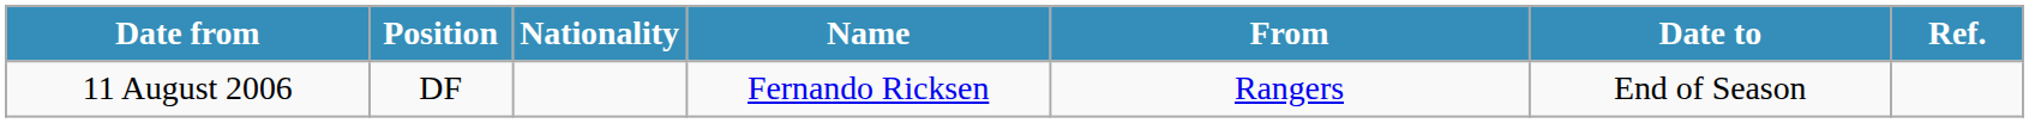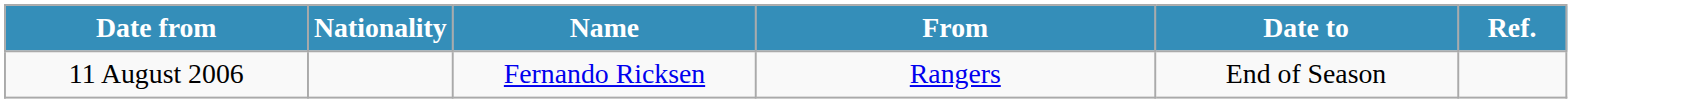 <table class="wikitable" style="text-align:center; font-size:90%; ">
 <tr>
 <th style="background:#348EB9; color:white; width:150px;">Date from</th>
-<th style="background:#348EB9; color:white; width:55px;">Position</th>
 <th style="background:#348EB9; color:white; width:55px;">Nationality</th>
 <th style="background:#348EB9; color:white; width:150px;">Name</th>
 <th style="background:#348EB9; color:white; width:200px;">From</th>
 <th style="background:#348EB9; color:white; width:150px;">Date to</th>
 <th style="background:#348EB9; color:white; width:50px;">Ref.</th>
 </tr>
 <tr>
 <td>11 August 2006</td>
-<td>DF</td>
 <td></td>
 <td><a href='#'>Fernando Ricksen</a></td>
 <td><a href='#'>Rangers</a></td>
 <td>End of Season</td>
 <td></td>
 </tr>
 </table>
